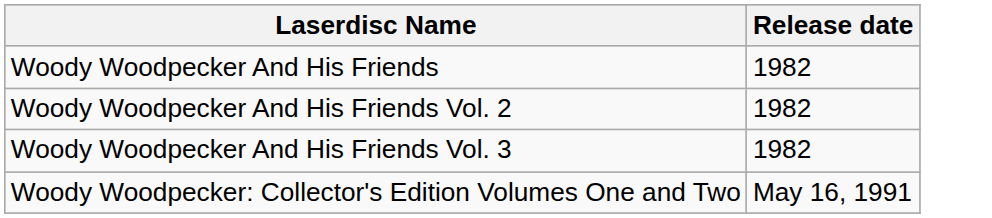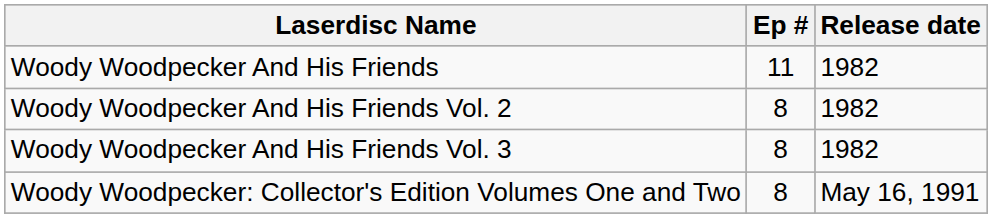 <table class="wikitable sortable">
 <tr>
 <th>Laserdisc Name</th>
+<th>Ep #</th>
 <th>Release date</th>
 </tr>
 <tr>
 <td>Woody Woodpecker And His Friends</td>
+<td style="text-align:center;">11</td>
 <td>1982</td>
 </tr>
 <tr>
 <td>Woody Woodpecker And His Friends Vol. 2</td>
+<td style="text-align:center;">8</td>
 <td>1982</td>
 </tr>
 <tr>
 <td>Woody Woodpecker And His Friends Vol. 3</td>
+<td style="text-align:center;">8</td>
 <td>1982</td>
 </tr>
 <tr>
 <td>Woody Woodpecker: Collector's Edition Volumes One and Two</td>
+<td style="text-align:center;">8</td>
 <td>May 16, 1991</td>
 </tr>
 </table>
